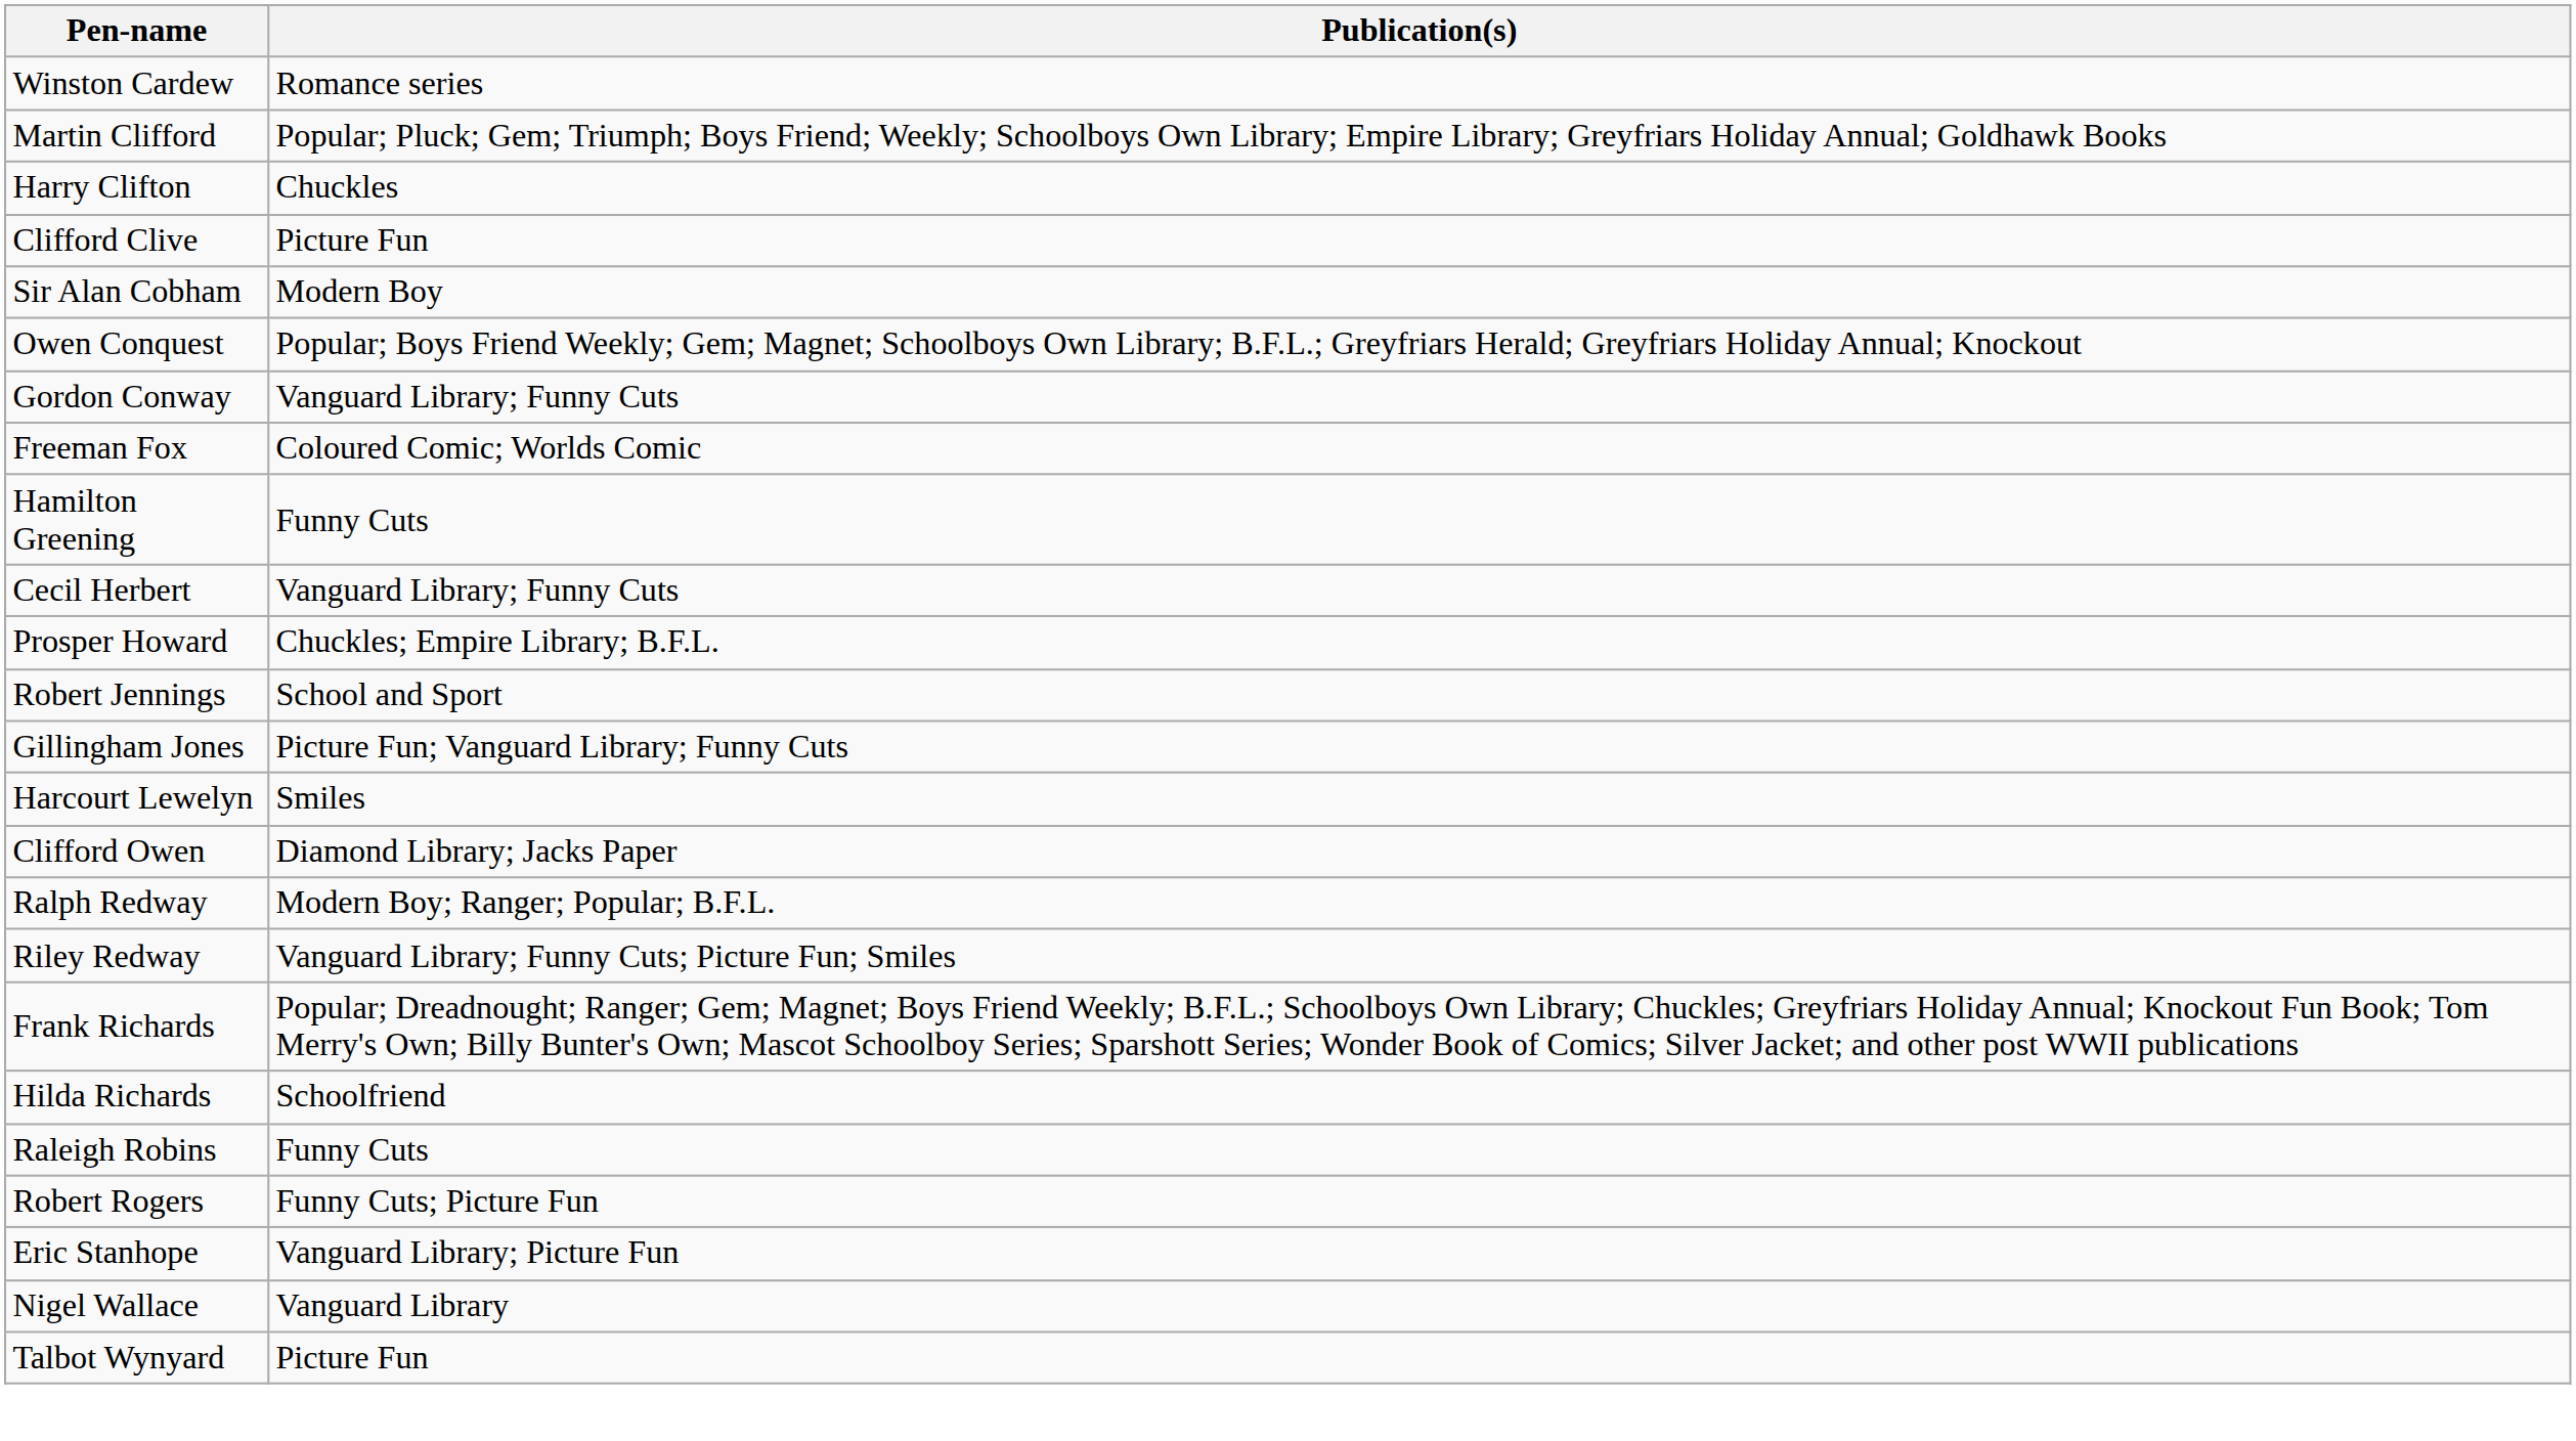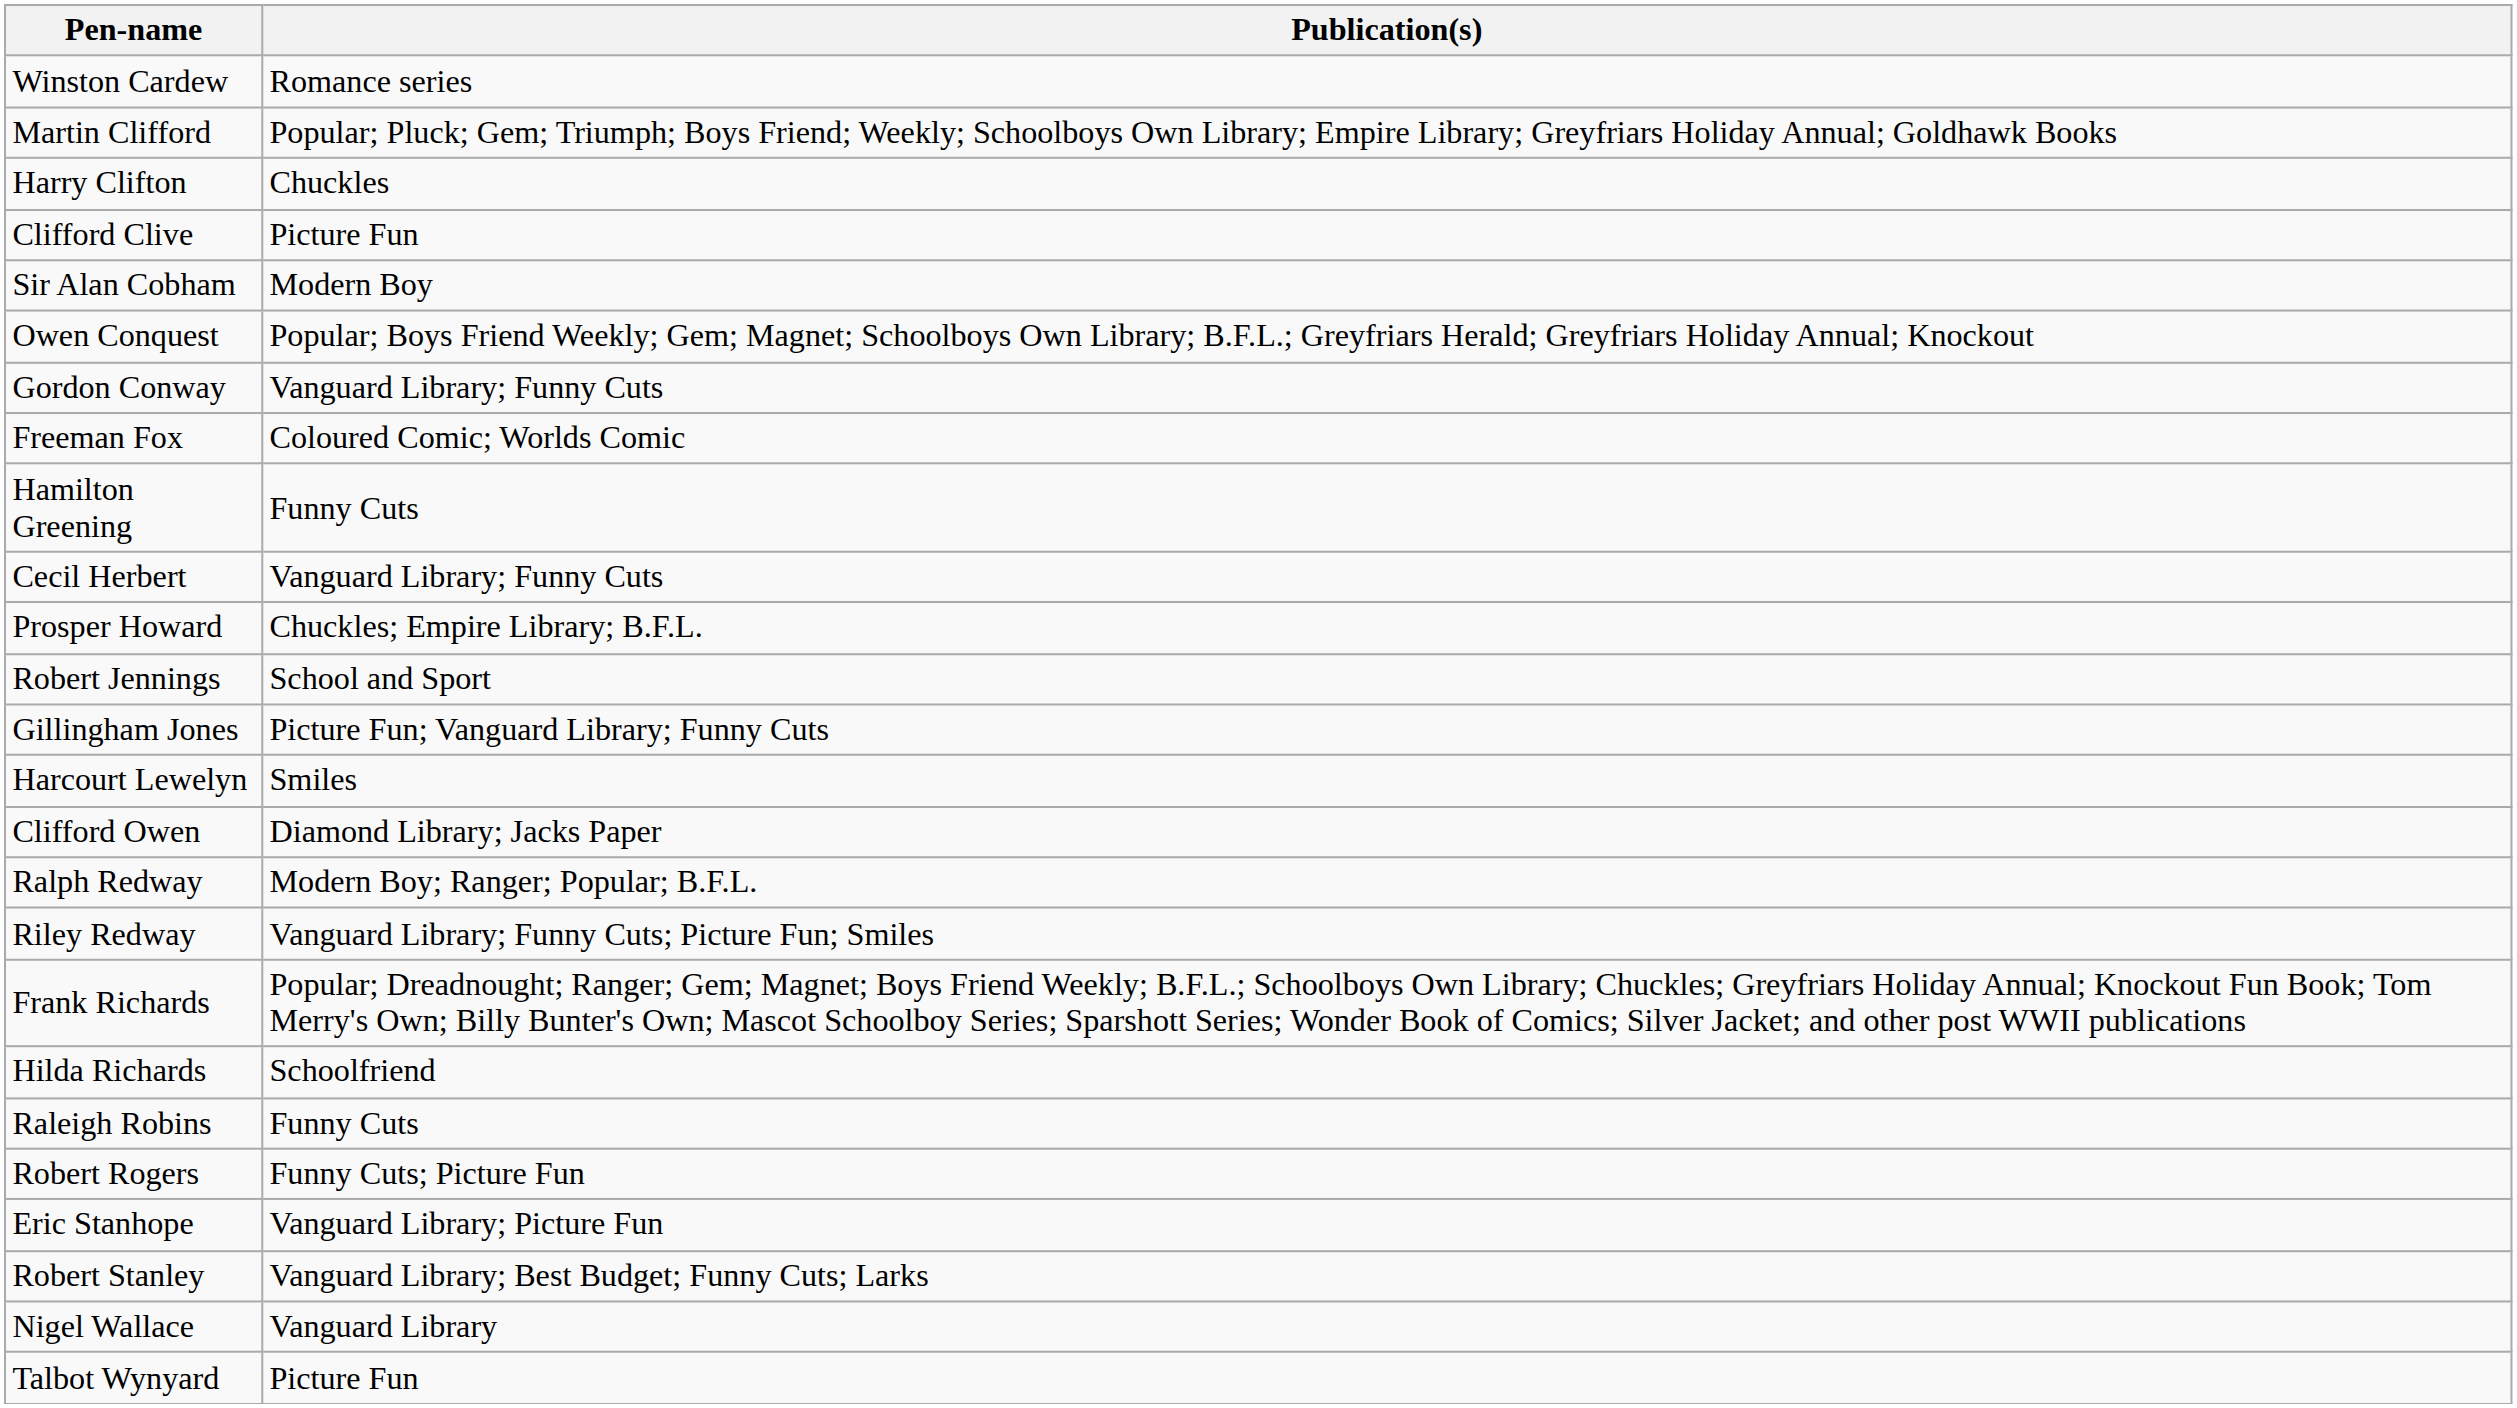 <table class="wikitable">
 <tr>
 <th>Pen-name</th>
 <th>Publication(s)</th>
 </tr>
 <tr>
 <td>Winston Cardew</td>
 <td>Romance series</td>
 </tr>
 <tr>
 <td>Martin Clifford</td>
 <td>Popular; Pluck; Gem; Triumph; Boys Friend; Weekly; Schoolboys Own Library; Empire Library; Greyfriars Holiday Annual; Goldhawk Books</td>
 </tr>
 <tr>
 <td>Harry Clifton</td>
 <td>Chuckles</td>
 </tr>
 <tr>
 <td>Clifford Clive</td>
 <td>Picture Fun</td>
 </tr>
 <tr>
 <td>Sir Alan Cobham</td>
 <td>Modern Boy</td>
 </tr>
 <tr>
 <td>Owen Conquest</td>
 <td>Popular; Boys Friend Weekly; Gem; Magnet; Schoolboys Own Library; B.F.L.; Greyfriars Herald; Greyfriars Holiday Annual; Knockout</td>
 </tr>
 <tr>
 <td>Gordon Conway</td>
 <td>Vanguard Library; Funny Cuts</td>
 </tr>
 <tr>
 <td>Freeman Fox</td>
 <td>Coloured Comic; Worlds Comic</td>
 </tr>
 <tr>
 <td>Hamilton Greening</td>
 <td>Funny Cuts</td>
 </tr>
 <tr>
 <td>Cecil Herbert</td>
 <td>Vanguard Library; Funny Cuts</td>
 </tr>
 <tr>
 <td>Prosper Howard</td>
 <td>Chuckles; Empire Library; B.F.L.</td>
 </tr>
 <tr>
 <td>Robert Jennings</td>
 <td>School and Sport</td>
 </tr>
 <tr>
 <td>Gillingham Jones</td>
 <td>Picture Fun; Vanguard Library; Funny Cuts</td>
 </tr>
 <tr>
 <td style="white-space: nowrap;">Harcourt Lewelyn</td>
 <td>Smiles</td>
 </tr>
 <tr>
 <td>Clifford Owen</td>
 <td>Diamond Library; Jacks Paper</td>
 </tr>
 <tr>
 <td>Ralph Redway</td>
 <td>Modern Boy; Ranger; Popular; B.F.L.</td>
 </tr>
 <tr>
 <td>Riley Redway</td>
 <td>Vanguard Library; Funny Cuts; Picture Fun; Smiles</td>
 </tr>
 <tr>
 <td>Frank Richards</td>
 <td>Popular; Dreadnought; Ranger; Gem; Magnet; Boys Friend Weekly; B.F.L.; Schoolboys Own Library; Chuckles; Greyfriars Holiday Annual; Knockout Fun Book; Tom Merry's Own; Billy Bunter's Own; Mascot Schoolboy Series; Sparshott Series; Wonder Book of Comics; Silver Jacket; and other post WWII publications</td>
 </tr>
 <tr>
 <td>Hilda Richards</td>
 <td>Schoolfriend</td>
 </tr>
 <tr>
 <td>Raleigh Robins</td>
 <td>Funny Cuts</td>
 </tr>
 <tr>
 <td>Robert Rogers</td>
 <td>Funny Cuts; Picture Fun</td>
 </tr>
 <tr>
 <td>Eric Stanhope</td>
 <td>Vanguard Library; Picture Fun</td>
 </tr>
 <tr>
+<td>Robert Stanley</td>
+<td>Vanguard Library; Best Budget; Funny Cuts; Larks</td>
+</tr>
+<tr>
 <td>Nigel Wallace</td>
 <td>Vanguard Library</td>
 </tr>
 <tr>
 <td>Talbot Wynyard</td>
 <td>Picture Fun</td>
 </tr>
 </table>
